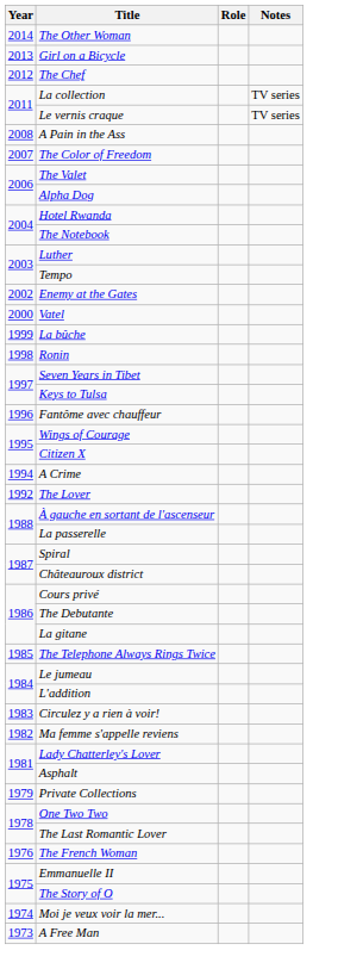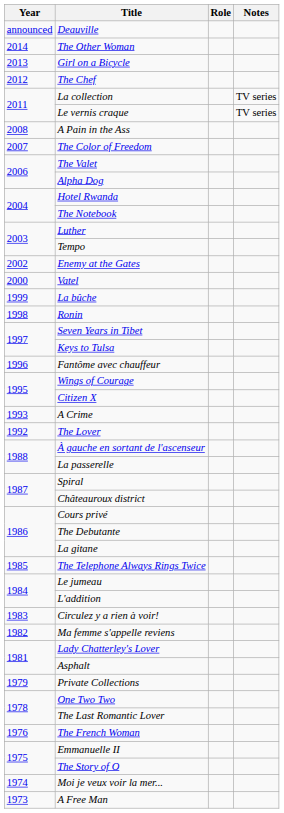 <table class="wikitable">
 <tr>
 <th>Year</th>
 <th>Title</th>
 <th>Role</th>
 <th>Notes</th>
+</tr>
+<tr>
+<td><a href='#'>announced</a></td>
+<td><em><a href='#'>Deauville</a></em></td>
+<td></td>
+<td></td>
 </tr>
 <tr>
 <td><a href='#'>2014</a></td>
 <td><em><a href='#'>The Other Woman</a></em></td>
 <td></td>
 <td></td>
 </tr>
 <tr>
 <td><a href='#'>2013</a></td>
 <td><em><a href='#'>Girl on a Bicycle</a></em></td>
 <td></td>
 <td></td>
 </tr>
 <tr>
 <td><a href='#'>2012</a></td>
 <td><em><a href='#'>The Chef</a></em></td>
 <td></td>
 <td></td>
 </tr>
 <tr>
 <td rowspan="2"><a href='#'>2011</a></td>
 <td><em>La collection</em></td>
 <td></td>
 <td>TV series</td>
 </tr>
 <tr>
 <td><em>Le vernis craque</em></td>
 <td></td>
 <td>TV series</td>
 </tr>
 <tr>
 <td><a href='#'>2008</a></td>
 <td><em>A Pain in the Ass</em></td>
 <td></td>
 <td></td>
 </tr>
 <tr>
 <td><a href='#'>2007</a></td>
 <td><em><a href='#'>The Color of Freedom</a></em></td>
 <td></td>
 <td></td>
 </tr>
 <tr>
 <td rowspan="2"><a href='#'>2006</a></td>
 <td><em><a href='#'>The Valet</a></em></td>
 <td></td>
 <td></td>
 </tr>
 <tr>
 <td><em><a href='#'>Alpha Dog</a></em></td>
 <td></td>
 <td></td>
 </tr>
 <tr>
 <td rowspan="2"><a href='#'>2004</a></td>
 <td><em><a href='#'>Hotel Rwanda</a></em></td>
 <td></td>
 <td></td>
 </tr>
 <tr>
 <td><em><a href='#'>The Notebook</a></em></td>
 <td></td>
 <td></td>
 </tr>
 <tr>
 <td rowspan="2"><a href='#'>2003</a></td>
 <td><em><a href='#'>Luther</a></em></td>
 <td></td>
 <td></td>
 </tr>
 <tr>
 <td><em>Tempo</em></td>
 <td></td>
 <td></td>
 </tr>
 <tr>
 <td><a href='#'>2002</a></td>
 <td><em><a href='#'>Enemy at the Gates</a></em></td>
 <td></td>
 <td></td>
 </tr>
 <tr>
 <td><a href='#'>2000</a></td>
 <td><em><a href='#'>Vatel</a></em></td>
 <td></td>
 <td></td>
 </tr>
 <tr>
 <td><a href='#'>1999</a></td>
 <td><em><a href='#'>La bûche</a></em></td>
 <td></td>
 <td></td>
 </tr>
 <tr>
 <td><a href='#'>1998</a></td>
 <td><em><a href='#'>Ronin</a></em></td>
 <td></td>
 <td></td>
 </tr>
 <tr>
 <td rowspan="2"><a href='#'>1997</a></td>
 <td><em><a href='#'>Seven Years in Tibet</a></em></td>
 <td></td>
 <td></td>
 </tr>
 <tr>
 <td><em><a href='#'>Keys to Tulsa</a></em></td>
 <td></td>
 <td></td>
 </tr>
 <tr>
 <td><a href='#'>1996</a></td>
 <td><em>Fantôme avec chauffeur</em></td>
 <td></td>
 <td></td>
 </tr>
 <tr>
 <td rowspan="2"><a href='#'>1995</a></td>
 <td><em><a href='#'>Wings of Courage</a></em></td>
 <td></td>
 <td></td>
 </tr>
 <tr>
 <td><em><a href='#'>Citizen X</a></em></td>
 <td></td>
 <td></td>
 </tr>
 <tr>
-<td><a href='#'>1994</a></td>
+<td><a href='#'>1993</a></td>
 <td><em>A Crime</em></td>
 <td></td>
 <td></td>
 </tr>
 <tr>
 <td><a href='#'>1992</a></td>
 <td><em><a href='#'>The Lover</a></em></td>
 <td></td>
 <td></td>
 </tr>
 <tr>
 <td rowspan="2"><a href='#'>1988</a></td>
 <td><em><a href='#'>À gauche en sortant de l'ascenseur</a></em></td>
 <td></td>
 <td></td>
 </tr>
 <tr>
 <td><em>La passerelle</em></td>
 <td></td>
 <td></td>
 </tr>
 <tr>
 <td rowspan="2"><a href='#'>1987</a></td>
 <td><em>Spiral</em></td>
 <td></td>
 <td></td>
 </tr>
 <tr>
 <td><em>Châteauroux district</em></td>
 <td></td>
 <td></td>
 </tr>
 <tr>
 <td rowspan="3"><a href='#'>1986</a></td>
 <td><em>Cours privé</em></td>
 <td></td>
 <td></td>
 </tr>
 <tr>
 <td><em>The Debutante</em></td>
 <td></td>
 <td></td>
 </tr>
 <tr>
 <td><em>La gitane</em></td>
 <td></td>
 <td></td>
 </tr>
 <tr>
 <td><a href='#'>1985</a></td>
 <td><em><a href='#'>The Telephone Always Rings Twice</a></em></td>
 <td></td>
 <td></td>
 </tr>
 <tr>
 <td rowspan="2"><a href='#'>1984</a></td>
 <td><em>Le jumeau</em></td>
 <td></td>
 <td></td>
 </tr>
 <tr>
 <td><em>L'addition</em></td>
 <td></td>
 <td></td>
 </tr>
 <tr>
 <td><a href='#'>1983</a></td>
 <td><em>Circulez y a rien à voir!</em></td>
 <td></td>
 <td></td>
 </tr>
 <tr>
 <td><a href='#'>1982</a></td>
 <td><em>Ma femme s'appelle reviens</em></td>
 <td></td>
 <td></td>
 </tr>
 <tr>
 <td rowspan="2"><a href='#'>1981</a></td>
 <td><em><a href='#'>Lady Chatterley's Lover</a></em></td>
 <td></td>
 <td></td>
 </tr>
 <tr>
 <td><em>Asphalt</em></td>
 <td></td>
 <td></td>
 </tr>
 <tr>
 <td><a href='#'>1979</a></td>
 <td><em>Private Collections</em></td>
 <td></td>
 <td></td>
 </tr>
 <tr>
 <td rowspan="2"><a href='#'>1978</a></td>
 <td><em><a href='#'>One Two Two</a></em></td>
 <td></td>
 <td></td>
 </tr>
 <tr>
 <td><em>The Last Romantic Lover</em></td>
 <td></td>
 <td></td>
 </tr>
 <tr>
 <td><a href='#'>1976</a></td>
 <td><em><a href='#'>The French Woman</a></em></td>
 <td></td>
 <td></td>
 </tr>
 <tr>
 <td rowspan="2"><a href='#'>1975</a></td>
 <td><em>Emmanuelle II</em></td>
 <td></td>
 <td></td>
 </tr>
 <tr>
 <td><em><a href='#'>The Story of O</a></em></td>
 <td></td>
 <td></td>
 </tr>
 <tr>
 <td><a href='#'>1974</a></td>
 <td><em>Moi je veux voir la mer...</em></td>
 <td></td>
 <td></td>
 </tr>
 <tr>
 <td><a href='#'>1973</a></td>
 <td><em>A Free Man</em></td>
 <td></td>
 <td></td>
 </tr>
 </table>
